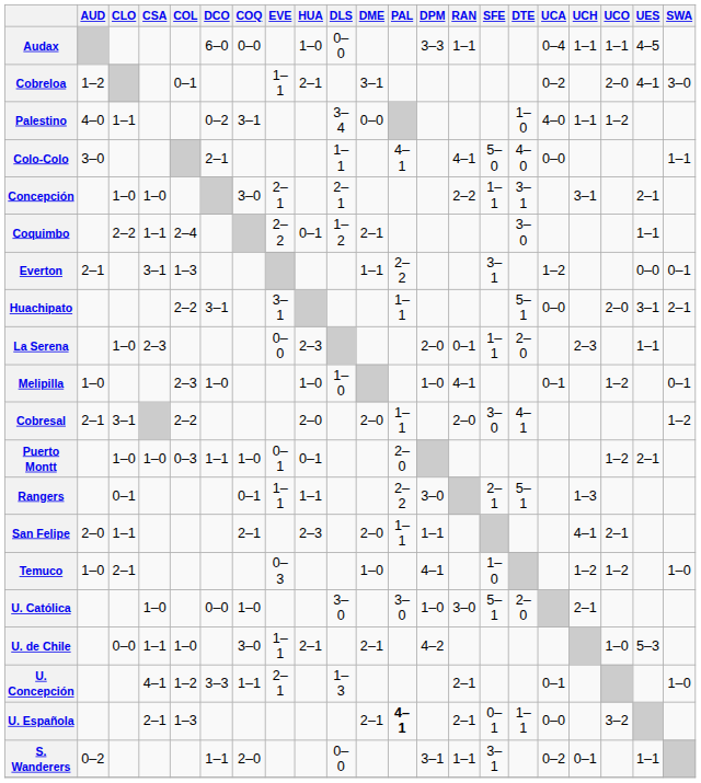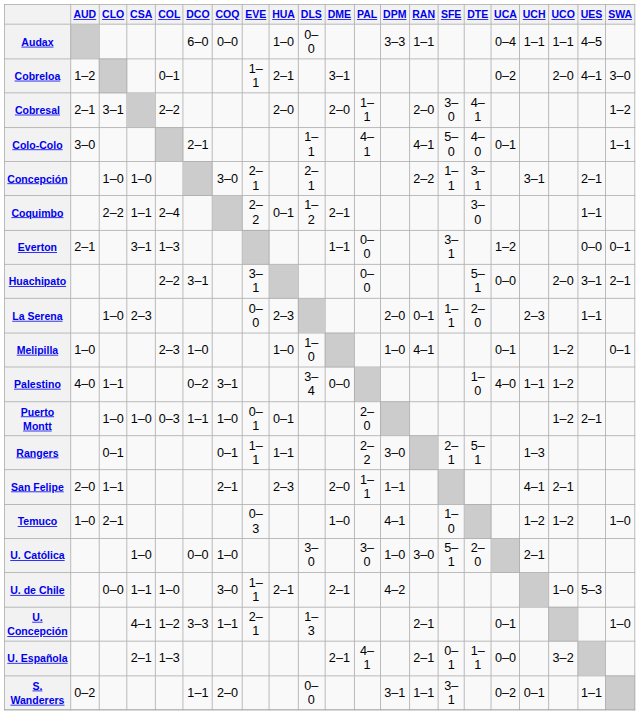 <table class="wikitable" style="text-align:center">
 <tr>
 <th width="90"> </th>
 <th width="30"><small><a href='#'>AUD</a></small></th>
 <th width="30"><small><a href='#'>CLO</a></small></th>
 <th width="30"><small><a href='#'>CSA</a></small></th>
 <th width="30"><small><a href='#'>COL</a></small></th>
 <th width="30"><small><a href='#'>DCO</a></small></th>
 <th width="30"><small><a href='#'>COQ</a></small></th>
 <th width="30"><small><a href='#'>EVE</a></small></th>
 <th width="30"><small><a href='#'>HUA</a></small></th>
 <th width="30"><small><a href='#'>DLS</a></small></th>
 <th width="30"><small><a href='#'>DME</a></small></th>
 <th width="30"><small><a href='#'>PAL</a></small></th>
 <th width="30"><small><a href='#'>DPM</a></small></th>
 <th width="30"><small><a href='#'>RAN</a></small></th>
 <th width="30"><small><a href='#'>SFE</a></small></th>
 <th width="30"><small><a href='#'>DTE</a></small></th>
 <th width="30"><small><a href='#'>UCA</a></small></th>
 <th width="30"><small><a href='#'>UCH</a></small></th>
 <th width="30"><small><a href='#'>UCO</a></small></th>
 <th width="30"><small><a href='#'>UES</a></small></th>
 <th width="30"><small><a href='#'>SWA</a></small></th>
 </tr>
 <tr>
 <th><small><a href='#'>Audax</a></small></th>
 <td bgcolor="#CCCCCC"></td>
 <td></td>
 <td></td>
 <td></td>
 <td>6–0</td>
 <td>0–0</td>
 <td></td>
 <td>1–0</td>
 <td>0–0</td>
 <td></td>
 <td></td>
 <td>3–3</td>
 <td>1–1</td>
 <td></td>
 <td></td>
 <td>0–4</td>
 <td>1–1</td>
 <td>1–1</td>
 <td>4–5</td>
 <td></td>
 </tr>
 <tr>
 <th><small><a href='#'>Cobreloa</a></small></th>
 <td>1–2</td>
 <td bgcolor="#CCCCCC"></td>
 <td></td>
 <td>0–1</td>
 <td></td>
 <td></td>
 <td>1–1</td>
 <td>2–1</td>
 <td></td>
 <td>3–1</td>
 <td></td>
 <td></td>
 <td></td>
 <td></td>
 <td></td>
 <td>0–2</td>
 <td></td>
 <td>2–0</td>
 <td>4–1</td>
 <td>3–0</td>
 </tr>
 <tr>
-<th><small><a href='#'>Palestino</a></small></th>
-<td>4–0</td>
-<td>1–1</td>
-<td></td>
-<td></td>
-<td>0–2</td>
+<th><small><a href='#'>Cobresal</a></small></th>
+<td>2–1</td>
 <td>3–1</td>
-<td></td>
-<td></td>
-<td>3–4</td>
-<td>0–0</td>
 <td bgcolor="#CCCCCC"></td>
+<td>2–2</td>
 <td></td>
 <td></td>
 <td></td>
-<td>1–0</td>
-<td>4–0</td>
+<td>2–0</td>
+<td></td>
+<td>2–0</td>
 <td>1–1</td>
-<td>1–2</td>
+<td></td>
+<td>2–0</td>
+<td>3–0</td>
+<td>4–1</td>
 <td></td>
 <td></td>
+<td></td>
+<td></td>
+<td>1–2</td>
 </tr>
 <tr>
 <th><small><a href='#'>Colo-Colo</a></small></th>
 <td>3–0</td>
 <td></td>
 <td></td>
 <td bgcolor="#CCCCCC"></td>
 <td>2–1</td>
 <td></td>
 <td></td>
 <td></td>
 <td>1–1</td>
 <td></td>
 <td>4–1</td>
 <td></td>
 <td>4–1</td>
 <td>5–0</td>
 <td>4–0</td>
-<td>0–0</td>
+<td>0–1</td>
 <td></td>
 <td></td>
 <td></td>
 <td>1–1</td>
 </tr>
 <tr>
 <th><small><a href='#'>Concepción</a></small></th>
 <td></td>
 <td>1–0</td>
 <td>1–0</td>
 <td></td>
 <td bgcolor="#CCCCCC"></td>
 <td>3–0</td>
 <td>2–1</td>
 <td></td>
 <td>2–1</td>
 <td></td>
 <td></td>
 <td></td>
 <td>2–2</td>
 <td>1–1</td>
 <td>3–1</td>
 <td></td>
 <td>3–1</td>
 <td></td>
 <td>2–1</td>
 <td></td>
 </tr>
 <tr>
 <th><small><a href='#'>Coquimbo</a></small></th>
 <td></td>
 <td>2–2</td>
 <td>1–1</td>
 <td>2–4</td>
 <td></td>
 <td bgcolor="#CCCCCC"></td>
 <td>2–2</td>
 <td>0–1</td>
 <td>1–2</td>
 <td>2–1</td>
 <td></td>
 <td></td>
 <td></td>
 <td></td>
 <td>3–0</td>
 <td></td>
 <td></td>
 <td></td>
 <td>1–1</td>
 <td></td>
 </tr>
 <tr>
 <th><small><a href='#'>Everton</a></small></th>
 <td>2–1</td>
 <td></td>
 <td>3–1</td>
 <td>1–3</td>
 <td></td>
 <td></td>
 <td bgcolor="#CCCCCC"></td>
 <td></td>
 <td></td>
 <td>1–1</td>
-<td>2–2</td>
+<td>0–0</td>
 <td></td>
 <td></td>
 <td>3–1</td>
 <td></td>
 <td>1–2</td>
 <td></td>
 <td></td>
 <td>0–0</td>
 <td>0–1</td>
 </tr>
 <tr>
 <th><small><a href='#'>Huachipato</a></small></th>
 <td></td>
 <td></td>
 <td></td>
 <td>2–2</td>
 <td>3–1</td>
 <td></td>
 <td>3–1</td>
 <td bgcolor="#CCCCCC"></td>
 <td></td>
 <td></td>
-<td>1–1</td>
+<td>0–0</td>
 <td></td>
 <td></td>
 <td></td>
 <td>5–1</td>
 <td>0–0</td>
 <td></td>
 <td>2–0</td>
 <td>3–1</td>
 <td>2–1</td>
 </tr>
 <tr>
 <th><small><a href='#'>La Serena</a></small></th>
 <td></td>
 <td>1–0</td>
 <td>2–3</td>
 <td></td>
 <td></td>
 <td></td>
 <td>0–0</td>
 <td>2–3</td>
 <td bgcolor="#CCCCCC"></td>
 <td></td>
 <td></td>
 <td>2–0</td>
 <td>0–1</td>
 <td>1–1</td>
 <td>2–0</td>
 <td></td>
 <td>2–3</td>
 <td></td>
 <td>1–1</td>
 <td></td>
 </tr>
 <tr>
 <th><small><a href='#'>Melipilla</a></small></th>
 <td>1–0</td>
 <td></td>
 <td></td>
 <td>2–3</td>
 <td>1–0</td>
 <td></td>
 <td></td>
 <td>1–0</td>
 <td>1–0</td>
 <td bgcolor="#CCCCCC"></td>
 <td></td>
 <td>1–0</td>
 <td>4–1</td>
 <td></td>
 <td></td>
 <td>0–1</td>
 <td></td>
 <td>1–2</td>
 <td></td>
 <td>0–1</td>
 </tr>
 <tr>
-<th><small><a href='#'>Cobresal</a></small></th>
-<td>2–1</td>
+<th><small><a href='#'>Palestino</a></small></th>
+<td>4–0</td>
+<td>1–1</td>
+<td></td>
+<td></td>
+<td>0–2</td>
 <td>3–1</td>
+<td></td>
+<td></td>
+<td>3–4</td>
+<td>0–0</td>
 <td bgcolor="#CCCCCC"></td>
-<td>2–2</td>
 <td></td>
 <td></td>
 <td></td>
-<td>2–0</td>
-<td></td>
-<td>2–0</td>
+<td>1–0</td>
+<td>4–0</td>
 <td>1–1</td>
-<td></td>
-<td>2–0</td>
-<td>3–0</td>
-<td>4–1</td>
+<td>1–2</td>
 <td></td>
 <td></td>
-<td></td>
-<td></td>
-<td>1–2</td>
 </tr>
 <tr>
 <th><small><a href='#'>Puerto Montt</a></small></th>
 <td></td>
 <td>1–0</td>
 <td>1–0</td>
 <td>0–3</td>
 <td>1–1</td>
 <td>1–0</td>
 <td>0–1</td>
 <td>0–1</td>
 <td></td>
 <td></td>
 <td>2–0</td>
 <td bgcolor="#CCCCCC"></td>
 <td></td>
 <td></td>
 <td></td>
 <td></td>
 <td></td>
 <td>1–2</td>
 <td>2–1</td>
 <td></td>
 </tr>
 <tr>
 <th><small><a href='#'>Rangers</a></small></th>
 <td></td>
 <td>0–1</td>
 <td></td>
 <td></td>
 <td></td>
 <td>0–1</td>
 <td>1–1</td>
 <td>1–1</td>
 <td></td>
 <td></td>
 <td>2–2</td>
 <td>3–0</td>
 <td bgcolor="#CCCCCC"></td>
 <td>2–1</td>
 <td>5–1</td>
 <td></td>
 <td>1–3</td>
 <td></td>
 <td></td>
 <td></td>
 </tr>
 <tr>
 <th><small><a href='#'>San Felipe</a></small></th>
 <td>2–0</td>
 <td>1–1</td>
 <td></td>
 <td></td>
 <td></td>
 <td>2–1</td>
 <td></td>
 <td>2–3</td>
 <td></td>
 <td>2–0</td>
 <td>1–1</td>
 <td>1–1</td>
 <td></td>
 <td bgcolor="#CCCCCC"></td>
 <td></td>
 <td></td>
 <td>4–1</td>
 <td>2–1</td>
 <td></td>
 <td></td>
 </tr>
 <tr>
 <th><small><a href='#'>Temuco</a></small></th>
 <td>1–0</td>
 <td>2–1</td>
 <td></td>
 <td></td>
 <td></td>
 <td></td>
 <td>0–3</td>
 <td></td>
 <td></td>
 <td>1–0</td>
 <td></td>
 <td>4–1</td>
 <td></td>
 <td>1–0</td>
 <td bgcolor="#CCCCCC"></td>
 <td></td>
 <td>1–2</td>
 <td>1–2</td>
 <td></td>
 <td>1–0</td>
 </tr>
 <tr>
 <th><small><a href='#'>U. Católica</a></small></th>
 <td></td>
 <td></td>
 <td>1–0</td>
 <td></td>
 <td>0–0</td>
 <td>1–0</td>
 <td></td>
 <td></td>
 <td>3–0</td>
 <td></td>
 <td>3–0</td>
 <td>1–0</td>
 <td>3–0</td>
 <td>5–1</td>
 <td>2–0</td>
 <td bgcolor="#CCCCCC"></td>
 <td>2–1</td>
 <td></td>
 <td></td>
 <td></td>
 </tr>
 <tr>
 <th><small><a href='#'>U. de Chile</a></small></th>
 <td></td>
 <td>0–0</td>
 <td>1–1</td>
 <td>1–0</td>
 <td></td>
 <td>3–0</td>
 <td>1–1</td>
 <td>2–1</td>
 <td></td>
 <td>2–1</td>
 <td></td>
 <td>4–2</td>
 <td></td>
 <td></td>
 <td></td>
 <td></td>
 <td bgcolor="#CCCCCC"></td>
 <td>1–0</td>
 <td>5–3</td>
 <td></td>
 </tr>
 <tr>
 <th><small><a href='#'>U. Concepción</a></small></th>
 <td></td>
 <td></td>
 <td>4–1</td>
 <td>1–2</td>
 <td>3–3</td>
 <td>1–1</td>
 <td>2–1</td>
 <td></td>
 <td>1–3</td>
 <td></td>
 <td></td>
 <td></td>
 <td>2–1</td>
 <td></td>
 <td></td>
 <td>0–1</td>
 <td></td>
 <td bgcolor="#CCCCCC"></td>
 <td></td>
 <td>1–0</td>
 </tr>
 <tr>
 <th><small><a href='#'>U. Española</a></small></th>
 <td></td>
 <td></td>
 <td>2–1</td>
 <td>1–3</td>
 <td></td>
 <td></td>
 <td></td>
 <td></td>
 <td></td>
 <td>2–1</td>
-<td><strong>4–1</strong></td>
+<td>4–1</td>
 <td></td>
 <td>2–1</td>
 <td>0–1</td>
 <td>1–1</td>
 <td>0–0</td>
 <td></td>
 <td>3–2</td>
 <td bgcolor="#CCCCCC"></td>
 <td></td>
 </tr>
 <tr>
 <th><small><a href='#'>S. Wanderers</a></small></th>
 <td>0–2</td>
 <td></td>
 <td></td>
 <td></td>
 <td>1–1</td>
 <td>2–0</td>
 <td></td>
 <td></td>
 <td>0–0</td>
 <td></td>
 <td></td>
 <td>3–1</td>
 <td>1–1</td>
 <td>3–1</td>
 <td></td>
 <td>0–2</td>
 <td>0–1</td>
 <td></td>
 <td>1–1</td>
 <td bgcolor="#CCCCCC"></td>
 </tr>
 <tr>
 </tr>
 </table>
